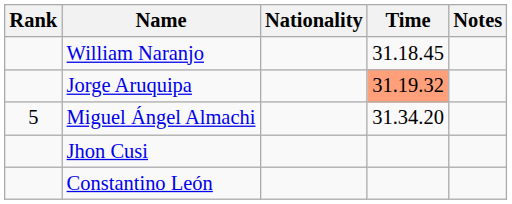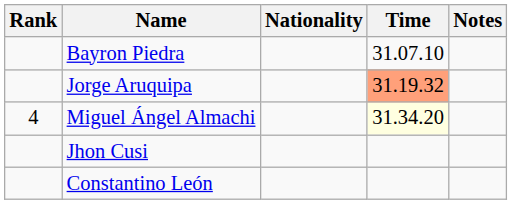 <table class="wikitable sortable" style="text-align:center">
 <tr>
 <th>Rank</th>
 <th>Name</th>
 <th>Nationality</th>
 <th>Time</th>
 <th>Notes</th>
 </tr>
 <tr>
 <td></td>
-<td align=left><a href='#'>William Naranjo</a></td>
+<td align=left><a href='#'>Bayron Piedra</a></td>
 <td align=left></td>
-<td>31.18.45</td>
+<td>31.07.10</td>
 <td></td>
 </tr>
 <tr>
 <td></td>
 <td align=left><a href='#'>Jorge Aruquipa</a></td>
 <td align=left></td>
 <td style="background: lightsalmon;">31.19.32</td>
 <td></td>
 </tr>
 <tr>
-<td>5</td>
+<td>4</td>
 <td align=left><a href='#'>Miguel Ángel Almachi</a></td>
 <td align=left></td>
-<td>31.34.20</td>
+<td style="background: lightyellow;">31.34.20</td>
 <td></td>
 </tr>
 <tr>
 <td></td>
 <td align=left><a href='#'>Jhon Cusi</a></td>
 <td align=left></td>
 <td></td>
 <td></td>
 </tr>
 <tr>
 <td></td>
 <td align=left><a href='#'>Constantino León</a></td>
 <td align=left></td>
 <td></td>
 <td></td>
 </tr>
 </table>
